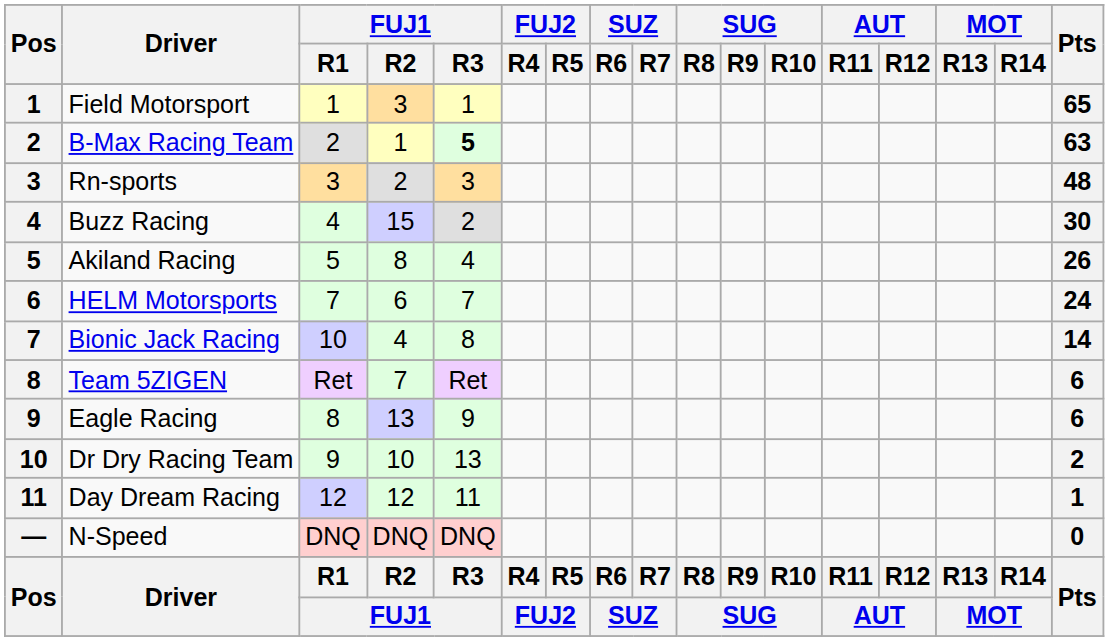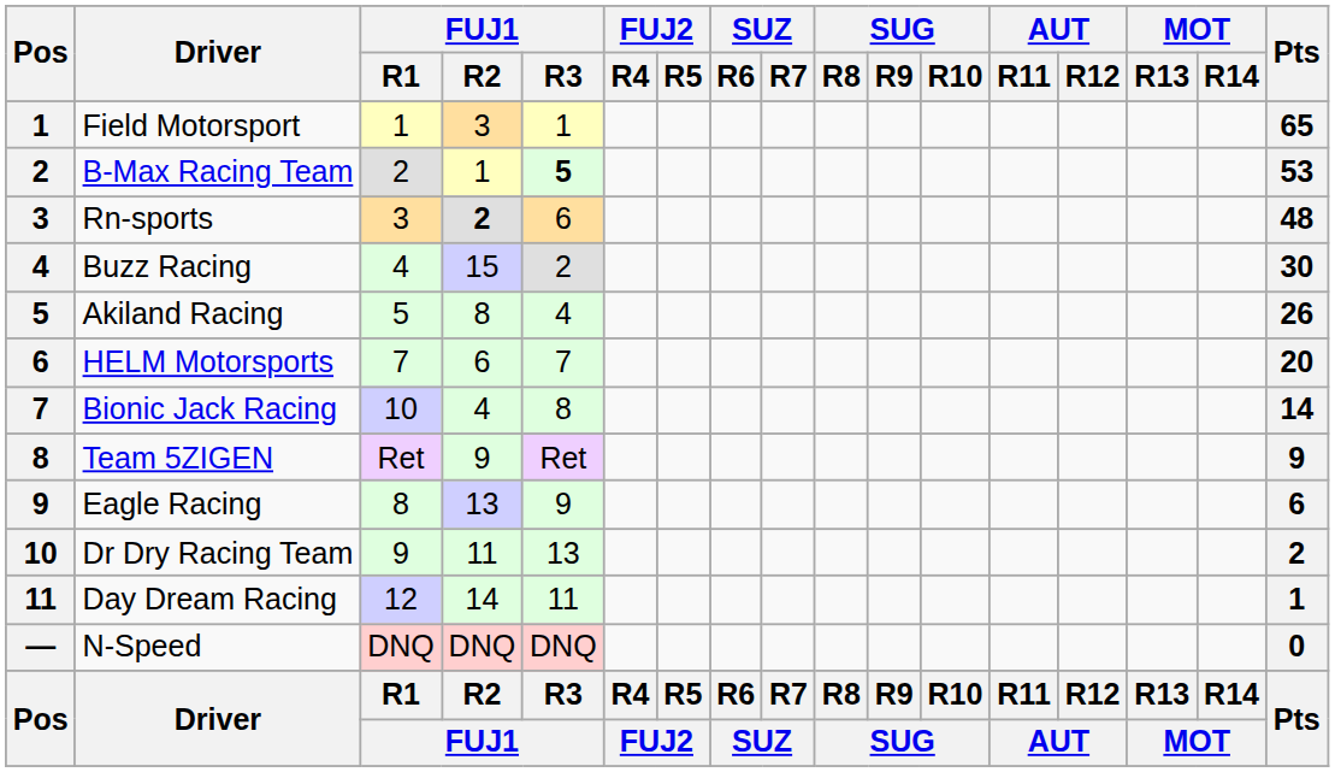 <table class="wikitable" style="font-size:85%; text-align:center">
 <tr>
 <th rowspan=2>Pos</th>
 <th rowspan=2>Driver</th>
 <th colspan=3><a href='#'>FUJ1</a></th>
 <th colspan=2><a href='#'>FUJ2</a></th>
 <th colspan=2><a href='#'>SUZ</a></th>
 <th colspan=3><a href='#'>SUG</a></th>
 <th colspan=2><a href='#'>AUT</a></th>
 <th colspan=2><a href='#'>MOT</a></th>
 <th rowspan=2>Pts</th>
 </tr>
 <tr>
 <th>R1</th>
 <th>R2</th>
 <th>R3</th>
 <th>R4</th>
 <th>R5</th>
 <th>R6</th>
 <th>R7</th>
 <th>R8</th>
 <th>R9</th>
 <th>R10</th>
 <th>R11</th>
 <th>R12</th>
 <th>R13</th>
 <th>R14</th>
 </tr>
 <tr>
 <th>1</th>
 <td align="left">Field Motorsport</td>
 <td style="background:#FFFFBF;">1</td>
 <td style="background:#FFDF9F;">3</td>
 <td style="background:#FFFFBF;">1</td>
 <td></td>
 <td></td>
 <td></td>
 <td></td>
 <td></td>
 <td></td>
 <td></td>
 <td></td>
 <td></td>
 <td></td>
 <td></td>
 <th>65</th>
 </tr>
 <tr>
 <th>2</th>
 <td align="left"><a href='#'>B-Max Racing Team</a></td>
 <td style="background:#DFDFDF;">2</td>
 <td style="background:#FFFFBF;">1</td>
 <td style="background:#DFFFDF;"><strong>5</strong></td>
 <td></td>
 <td></td>
 <td></td>
 <td></td>
 <td></td>
 <td></td>
 <td></td>
 <td></td>
 <td></td>
 <td></td>
 <td></td>
-<th>63</th>
+<th>53</th>
 </tr>
 <tr>
 <th>3</th>
 <td align="left">Rn-sports</td>
 <td style="background:#FFDF9F;">3</td>
-<td style="background:#DFDFDF;">2</td>
-<td style="background:#FFDF9F;">3</td>
+<td style="background:#DFDFDF;"><strong>2</strong></td>
+<td style="background:#FFDF9F;">6</td>
 <td></td>
 <td></td>
 <td></td>
 <td></td>
 <td></td>
 <td></td>
 <td></td>
 <td></td>
 <td></td>
 <td></td>
 <td></td>
 <th>48</th>
 </tr>
 <tr>
 <th>4</th>
 <td align="left">Buzz Racing</td>
 <td style="background:#DFFFDF;">4</td>
 <td style="background:#CFCFFF;">15</td>
 <td style="background:#DFDFDF;">2</td>
 <td></td>
 <td></td>
 <td></td>
 <td></td>
 <td></td>
 <td></td>
 <td></td>
 <td></td>
 <td></td>
 <td></td>
 <td></td>
 <th>30</th>
 </tr>
 <tr>
 <th>5</th>
 <td align="left">Akiland Racing</td>
 <td style="background:#DFFFDF;">5</td>
 <td style="background:#DFFFDF;">8</td>
 <td style="background:#DFFFDF;">4</td>
 <td></td>
 <td></td>
 <td></td>
 <td></td>
 <td></td>
 <td></td>
 <td></td>
 <td></td>
 <td></td>
 <td></td>
 <td></td>
 <th>26</th>
 </tr>
 <tr>
 <th>6</th>
 <td align="left"><a href='#'>HELM Motorsports</a></td>
 <td style="background:#DFFFDF;">7</td>
 <td style="background:#DFFFDF;">6</td>
 <td style="background:#DFFFDF;">7</td>
 <td></td>
 <td></td>
 <td></td>
 <td></td>
 <td></td>
 <td></td>
 <td></td>
 <td></td>
 <td></td>
 <td></td>
 <td></td>
-<th>24</th>
+<th>20</th>
 </tr>
 <tr>
 <th>7</th>
 <td align="left"><a href='#'>Bionic Jack Racing</a></td>
 <td style="background:#CFCFFF;">10</td>
 <td style="background:#DFFFDF;">4</td>
 <td style="background:#DFFFDF;">8</td>
 <td></td>
 <td></td>
 <td></td>
 <td></td>
 <td></td>
 <td></td>
 <td></td>
 <td></td>
 <td></td>
 <td></td>
 <td></td>
 <th>14</th>
 </tr>
 <tr>
 <th>8</th>
 <td align="left"><a href='#'>Team 5ZIGEN</a></td>
 <td style="background:#EFCFFF;">Ret</td>
-<td style="background:#DFFFDF;">7</td>
+<td style="background:#DFFFDF;">9</td>
 <td style="background:#EFCFFF;">Ret</td>
 <td></td>
 <td></td>
 <td></td>
 <td></td>
 <td></td>
 <td></td>
 <td></td>
 <td></td>
 <td></td>
 <td></td>
 <td></td>
-<th>6</th>
+<th>9</th>
 </tr>
 <tr>
 <th>9</th>
 <td align="left">Eagle Racing</td>
 <td style="background:#DFFFDF;">8</td>
 <td style="background:#CFCFFF;">13</td>
 <td style="background:#DFFFDF;">9</td>
 <td></td>
 <td></td>
 <td></td>
 <td></td>
 <td></td>
 <td></td>
 <td></td>
 <td></td>
 <td></td>
 <td></td>
 <td></td>
 <th>6</th>
 </tr>
 <tr>
 <th>10</th>
 <td align="left">Dr Dry Racing Team</td>
 <td style="background:#DFFFDF;">9</td>
-<td style="background:#DFFFDF;">10</td>
+<td style="background:#DFFFDF;">11</td>
 <td style="background:#DFFFDF;">13</td>
 <td></td>
 <td></td>
 <td></td>
 <td></td>
 <td></td>
 <td></td>
 <td></td>
 <td></td>
 <td></td>
 <td></td>
 <td></td>
 <th>2</th>
 </tr>
 <tr>
 <th>11</th>
 <td align="left">Day Dream Racing</td>
 <td style="background:#CFCFFF;">12</td>
-<td style="background:#DFFFDF;">12</td>
+<td style="background:#DFFFDF;">14</td>
 <td style="background:#DFFFDF;">11</td>
 <td></td>
 <td></td>
 <td></td>
 <td></td>
 <td></td>
 <td></td>
 <td></td>
 <td></td>
 <td></td>
 <td></td>
 <td></td>
 <th>1</th>
 </tr>
 <tr>
 <th>—</th>
 <td align="left">N-Speed</td>
 <td style="background:#FFCFCF;">DNQ</td>
 <td style="background:#FFCFCF;">DNQ</td>
 <td style="background:#FFCFCF;">DNQ</td>
 <td></td>
 <td></td>
 <td></td>
 <td></td>
 <td></td>
 <td></td>
 <td></td>
 <td></td>
 <td></td>
 <td></td>
 <td></td>
 <th>0</th>
 </tr>
 <tr>
 <th rowspan=2>Pos</th>
 <th rowspan=2>Driver</th>
 <th>R1</th>
 <th>R2</th>
 <th>R3</th>
 <th>R4</th>
 <th>R5</th>
 <th>R6</th>
 <th>R7</th>
 <th>R8</th>
 <th>R9</th>
 <th>R10</th>
 <th>R11</th>
 <th>R12</th>
 <th>R13</th>
 <th>R14</th>
 <th rowspan=2>Pts</th>
 </tr>
 <tr>
 <th colspan=3><a href='#'>FUJ1</a></th>
 <th colspan=2><a href='#'>FUJ2</a></th>
 <th colspan=2><a href='#'>SUZ</a></th>
 <th colspan=3><a href='#'>SUG</a></th>
 <th colspan=2><a href='#'>AUT</a></th>
 <th colspan=2><a href='#'>MOT</a></th>
 </tr>
 </table>
